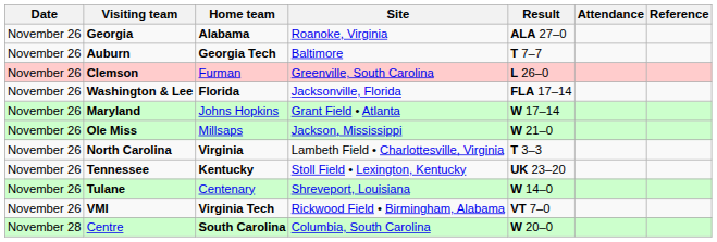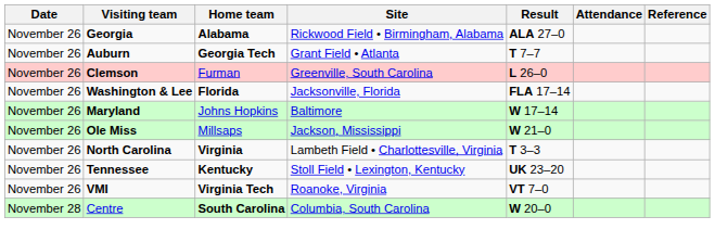 <table class="wikitable" style="font-size:95%;">
 <tr>
 <th>Date</th>
 <th>Visiting team</th>
 <th>Home team</th>
 <th>Site</th>
 <th>Result</th>
 <th>Attendance</th>
 <th class="unsortable">Reference</th>
 </tr>
 <tr bgcolor=>
 <td>November 26</td>
 <td><strong>Georgia</strong></td>
 <td><strong>Alabama</strong></td>
-<td><a href='#'>Roanoke, Virginia</a></td>
+<td><a href='#'>Rickwood Field</a> • <a href='#'>Birmingham, Alabama</a></td>
 <td><strong>ALA</strong> 27–0</td>
 <td></td>
 <td></td>
 </tr>
 <tr bgcolor=>
 <td>November 26</td>
 <td><strong>Auburn</strong></td>
 <td><strong>Georgia Tech</strong></td>
-<td><a href='#'>Baltimore</a></td>
+<td><a href='#'>Grant Field</a> • <a href='#'>Atlanta</a></td>
 <td><strong>T</strong> 7–7</td>
 <td></td>
 <td></td>
 </tr>
 <tr bgcolor=ffcccc>
 <td>November 26</td>
 <td><strong>Clemson</strong></td>
 <td><a href='#'>Furman</a></td>
 <td><a href='#'>Greenville, South Carolina</a></td>
 <td><strong>L</strong> 26–0</td>
 <td></td>
 <td></td>
 </tr>
 <tr bgcolor=>
 <td>November 26</td>
 <td><strong>Washington & Lee</strong></td>
 <td><strong>Florida</strong></td>
 <td><a href='#'>Jacksonville, Florida</a></td>
 <td><strong>FLA</strong> 17–14</td>
 <td></td>
 <td></td>
 </tr>
 <tr bgcolor=ccffcc>
 <td>November 26</td>
 <td><strong>Maryland</strong></td>
 <td><a href='#'>Johns Hopkins</a></td>
-<td><a href='#'>Grant Field</a> • <a href='#'>Atlanta</a></td>
+<td><a href='#'>Baltimore</a></td>
 <td><strong>W</strong> 17–14</td>
 <td></td>
 <td></td>
 </tr>
 <tr bgcolor=ccffcc>
 <td>November 26</td>
 <td><strong>Ole Miss</strong></td>
 <td><a href='#'>Millsaps</a></td>
 <td><a href='#'>Jackson, Mississippi</a></td>
 <td><strong>W</strong> 21–0</td>
 <td></td>
 <td></td>
 </tr>
 <tr bgcolor=>
 <td>November 26</td>
 <td><strong>North Carolina</strong></td>
 <td><strong>Virginia</strong></td>
 <td>Lambeth Field •  <a href='#'>Charlottesville, Virginia</a></td>
 <td><strong>T</strong> 3–3</td>
 <td></td>
 <td></td>
 </tr>
 <tr bgcolor=>
 <td>November 26</td>
 <td><strong>Tennessee</strong></td>
 <td><strong>Kentucky</strong></td>
 <td><a href='#'>Stoll Field</a> • <a href='#'>Lexington, Kentucky</a></td>
 <td><strong>UK</strong> 23–20</td>
 <td></td>
 <td></td>
 </tr>
-<tr bgcolor=ccffcc>
-<td>November 26</td>
-<td><strong>Tulane</strong></td>
-<td><a href='#'>Centenary</a></td>
-<td><a href='#'>Shreveport, Louisiana</a></td>
-<td><strong>W</strong> 14–0</td>
-<td></td>
-<td></td>
-</tr>
 <tr bgcolor=>
 <td>November 26</td>
 <td><strong>VMI</strong></td>
 <td><strong>Virginia Tech</strong></td>
-<td><a href='#'>Rickwood Field</a> • <a href='#'>Birmingham, Alabama</a></td>
+<td><a href='#'>Roanoke, Virginia</a></td>
 <td><strong>VT</strong> 7–0</td>
 <td></td>
 <td></td>
 </tr>
 <tr bgcolor=ccffcc>
 <td>November 28</td>
 <td><a href='#'>Centre</a></td>
 <td><strong>South Carolina</strong></td>
 <td><a href='#'>Columbia, South Carolina</a></td>
 <td><strong>W</strong> 20–0</td>
 <td></td>
 <td></td>
 </tr>
 </table>
